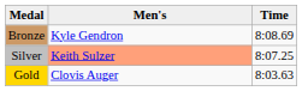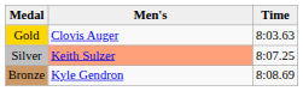 <table class="wikitable" style="text-align:center">
 <tr bgcolor="#efefef">
 <td><strong>Medal</strong></td>
 <td width="250"><strong>Men's</strong></td>
 <td><strong>Time</strong></td>
 </tr>
 <tr>
-<td bgcolor="CC9966">Bronze</td>
-<td style="text-align:left"> <a href='#'>Kyle Gendron</a></td>
-<td>8:08.69</td>
+<td bgcolor="gold">Gold</td>
+<td style="text-align:left"> <a href='#'>Clovis Auger</a></td>
+<td>8:03.63</td>
 </tr>
 <tr>
 <td bgcolor="silver">Silver</td>
 <td style="background: lightsalmon; text-align:left"> <a href='#'>Keith Sulzer</a></td>
 <td>8:07.25</td>
 </tr>
 <tr>
-<td bgcolor="gold">Gold</td>
-<td style="text-align:left"> <a href='#'>Clovis Auger</a></td>
-<td>8:03.63</td>
+<td bgcolor="CC9966">Bronze</td>
+<td style="text-align:left"> <a href='#'>Kyle Gendron</a></td>
+<td>8:08.69</td>
 </tr>
 </table>
